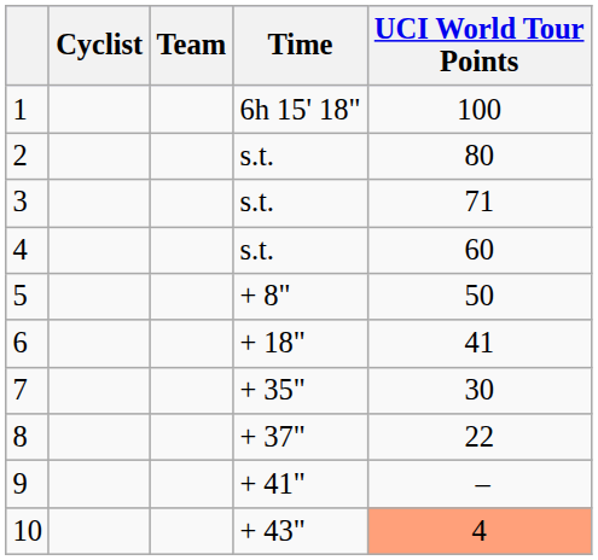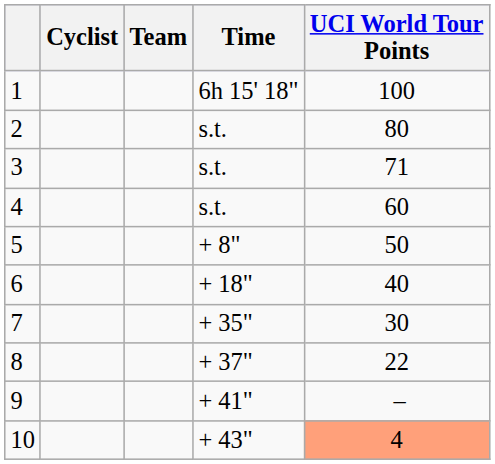 <table class="wikitable">
 <tr style="background:#ccccff;">
 <th></th>
 <th>Cyclist</th>
 <th>Team</th>
 <th>Time</th>
 <th><a href='#'>UCI World Tour</a><br>Points</th>
 </tr>
 <tr>
 <td>1</td>
 <td></td>
 <td></td>
 <td>6h 15' 18"</td>
 <td align="center">100</td>
 </tr>
 <tr>
 <td>2</td>
 <td></td>
 <td></td>
 <td>s.t.</td>
 <td align="center">80</td>
 </tr>
 <tr>
 <td>3</td>
 <td></td>
 <td></td>
 <td>s.t.</td>
 <td align="center">71</td>
 </tr>
 <tr>
 <td>4</td>
 <td></td>
 <td></td>
 <td>s.t.</td>
 <td align="center">60</td>
 </tr>
 <tr>
 <td>5</td>
 <td></td>
 <td></td>
 <td>+ 8"</td>
 <td align="center">50</td>
 </tr>
 <tr>
 <td>6</td>
 <td></td>
 <td></td>
 <td>+ 18"</td>
-<td align="center">41</td>
+<td align="center">40</td>
 </tr>
 <tr>
 <td>7</td>
 <td></td>
 <td></td>
 <td>+ 35"</td>
 <td align="center">30</td>
 </tr>
 <tr>
 <td>8</td>
 <td></td>
 <td></td>
 <td>+ 37"</td>
 <td align="center">22</td>
 </tr>
 <tr>
 <td>9</td>
 <td></td>
 <td></td>
 <td>+ 41"</td>
 <td align="center"> –</td>
 </tr>
 <tr>
 <td>10</td>
 <td></td>
 <td></td>
 <td>+ 43"</td>
 <td align="center" style="background: lightsalmon;">4</td>
 </tr>
 </table>
